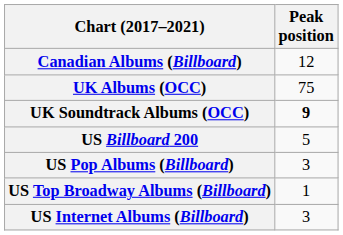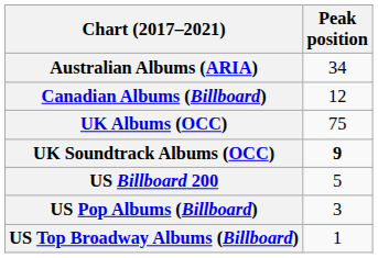 <table class="wikitable plainrowheaders" style="text-align:center">
 <tr>
 <th scope="col">Chart (2017–2021)</th>
 <th scope="col">Peak<br>position</th>
+</tr>
+<tr>
+<th scope="row">Australian Albums (<a href='#'>ARIA</a>)</th>
+<td>34</td>
 </tr>
 <tr>
 <th scope="row"><a href='#'>Canadian Albums</a> (<em><a href='#'>Billboard</a></em>)</th>
 <td>12</td>
 </tr>
 <tr>
 <th scope="row"><a href='#'>UK Albums</a> (<a href='#'>OCC</a>)</th>
 <td>75</td>
 </tr>
 <tr>
 <th scope="row">UK Soundtrack Albums (<a href='#'>OCC</a>)</th>
 <td><strong>9</strong></td>
 </tr>
 <tr>
 <th scope="row">US <a href='#'><em>Billboard</em> 200</a></th>
 <td>5</td>
 </tr>
 <tr>
 <th scope="row">US <a href='#'>Pop Albums</a> (<a href='#'><em>Billboard</em></a>)</th>
 <td>3</td>
 </tr>
 <tr>
 <th scope="row">US <a href='#'>Top Broadway Albums</a> (<a href='#'><em>Billboard</em></a>)</th>
 <td>1</td>
 </tr>
-<tr>
-<th scope="row">US <a href='#'>Internet Albums</a> (<a href='#'><em>Billboard</em></a>)</th>
-<td>3</td>
-</tr>
 </table>
